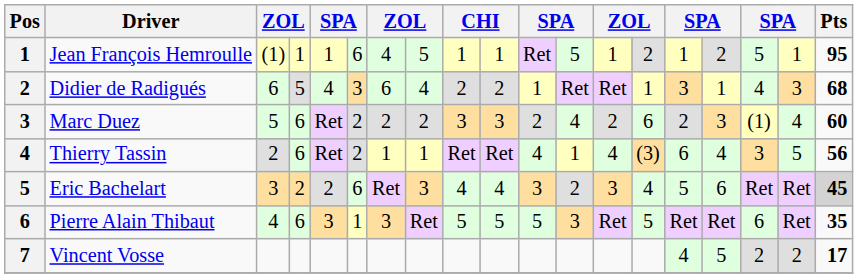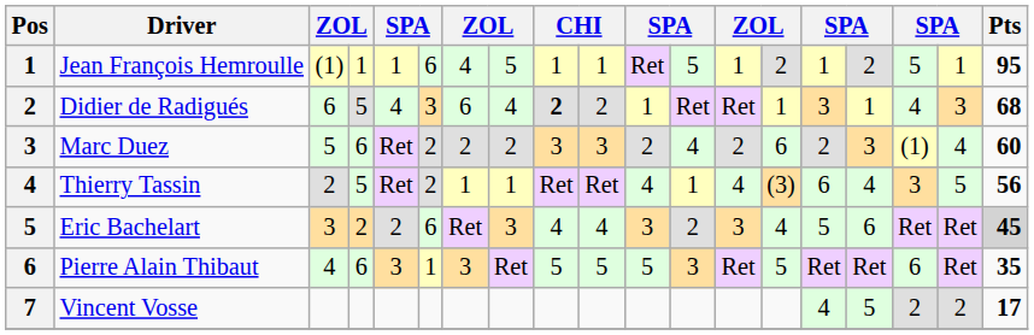 <table class="wikitable" style="font-size: 85%">
 <tr valign="top">
 <th valign="middle">Pos</th>
 <th valign="middle">Driver</th>
 <th colspan="2" align="center"><a href='#'>ZOL</a><br></th>
 <th colspan="2" align="center"><a href='#'>SPA</a><br></th>
 <th colspan="2" align="center"><a href='#'>ZOL</a><br></th>
 <th colspan="2" align="center"><a href='#'>CHI</a><br></th>
 <th colspan="2" align="center"><a href='#'>SPA</a><br></th>
 <th colspan="2" align="center"><a href='#'>ZOL</a><br></th>
 <th colspan="2" align="center"><a href='#'>SPA</a><br></th>
 <th colspan="2" align="center"><a href='#'>SPA</a><br></th>
 <th valign="middle">Pts</th>
 </tr>
 <tr>
 <th>1</th>
 <td align="left"> <a href='#'>Jean François Hemroulle</a></td>
 <td style="background:#ffffbf;" align="center">(1)</td>
 <td style="background:#ffffbf;" align="center">1</td>
 <td style="background:#ffffbf;" align="center">1</td>
 <td style="background:#dfffdf;" align="center">6</td>
 <td style="background:#dfffdf;" align="center">4</td>
 <td style="background:#dfffdf;" align="center">5</td>
 <td style="background:#ffffbf;" align="center">1</td>
 <td style="background:#ffffbf;" align="center">1</td>
 <td style="background:#efcfff;" align="center">Ret</td>
 <td style="background:#dfffdf;" align="center">5</td>
 <td style="background:#ffffbf;" align="center">1</td>
 <td style="background:#dfdfdf;" align="center">2</td>
 <td style="background:#ffffbf;" align="center">1</td>
 <td style="background:#dfdfdf;" align="center">2</td>
 <td style="background:#dfffdf;" align="center">5</td>
 <td style="background:#ffffbf;" align="center">1</td>
 <td align="right"><strong>95</strong></td>
 </tr>
 <tr>
 <th>2</th>
 <td align="left"> <a href='#'>Didier de Radigués</a></td>
 <td style="background:#dfffdf;" align="center">6</td>
 <td style="background:#dfdfdf;" align="center">5</td>
 <td style="background:#dfffdf;" align="center">4</td>
 <td style="background:#ffdf9f;" align="center">3</td>
 <td style="background:#dfffdf;" align="center">6</td>
 <td style="background:#dfffdf;" align="center">4</td>
-<td style="background:#dfdfdf;" align="center">2</td>
+<td style="background:#dfdfdf;" align="center"><strong>2</strong></td>
 <td style="background:#dfdfdf;" align="center">2</td>
 <td style="background:#ffffbf;" align="center">1</td>
 <td style="background:#efcfff;" align="center">Ret</td>
 <td style="background:#efcfff;" align="center">Ret</td>
 <td style="background:#ffffbf;" align="center">1</td>
 <td style="background:#ffdf9f;" align="center">3</td>
 <td style="background:#ffffbf;" align="center">1</td>
 <td style="background:#dfffdf;" align="center">4</td>
 <td style="background:#ffdf9f;" align="center">3</td>
 <td align="right"><strong>68</strong></td>
 </tr>
 <tr>
 <th>3</th>
 <td align="left"> <a href='#'>Marc Duez</a></td>
 <td style="background:#dfffdf;" align="center">5</td>
 <td style="background:#dfffdf;" align="center">6</td>
 <td style="background:#efcfff;" align="center">Ret</td>
 <td style="background:#dfdfdf;" align="center">2</td>
 <td style="background:#dfdfdf;" align="center">2</td>
 <td style="background:#dfdfdf;" align="center">2</td>
 <td style="background:#ffdf9f;" align="center">3</td>
 <td style="background:#ffdf9f;" align="center">3</td>
 <td style="background:#dfdfdf;" align="center">2</td>
 <td style="background:#dfffdf;" align="center">4</td>
 <td style="background:#dfdfdf;" align="center">2</td>
 <td style="background:#dfffdf;" align="center">6</td>
 <td style="background:#dfdfdf;" align="center">2</td>
 <td style="background:#ffdf9f;" align="center">3</td>
 <td style="background:#ffffbf;" align="center">(1)</td>
 <td style="background:#dfffdf;" align="center">4</td>
 <td align="right"><strong>60</strong></td>
 </tr>
 <tr>
 <th>4</th>
 <td align="left"> <a href='#'>Thierry Tassin</a></td>
 <td style="background:#dfdfdf;" align="center">2</td>
-<td style="background:#dfffdf;" align="center">6</td>
+<td style="background:#dfffdf;" align="center">5</td>
 <td style="background:#efcfff;" align="center">Ret</td>
 <td style="background:#dfdfdf;" align="center">2</td>
 <td style="background:#ffffbf;" align="center">1</td>
 <td style="background:#ffffbf;" align="center">1</td>
 <td style="background:#efcfff;" align="center">Ret</td>
 <td style="background:#efcfff;" align="center">Ret</td>
 <td style="background:#dfffdf;" align="center">4</td>
 <td style="background:#ffffbf;" align="center">1</td>
 <td style="background:#dfffdf;" align="center">4</td>
 <td style="background:#ffdf9f;" align="center">(3)</td>
 <td style="background:#dfffdf;" align="center">6</td>
 <td style="background:#dfffdf;" align="center">4</td>
 <td style="background:#ffdf9f;" align="center">3</td>
 <td style="background:#dfffdf;" align="center">5</td>
 <td align="right"><strong>56</strong></td>
 </tr>
 <tr>
 <th>5</th>
 <td align="left"> <a href='#'>Eric Bachelart</a></td>
 <td style="background:#ffdf9f;" align="center">3</td>
 <td style="background:#ffdf9f;" align="center">2</td>
 <td style="background:#dfdfdf;" align="center">2</td>
 <td style="background:#dfffdf;" align="center">6</td>
 <td style="background:#efcfff;" align="center">Ret</td>
 <td style="background:#ffdf9f;" align="center">3</td>
 <td style="background:#dfffdf;" align="center">4</td>
 <td style="background:#dfffdf;" align="center">4</td>
 <td style="background:#ffdf9f;" align="center">3</td>
 <td style="background:#dfdfdf;" align="center">2</td>
 <td style="background:#ffdf9f;" align="center">3</td>
 <td style="background:#dfffdf;" align="center">4</td>
 <td style="background:#dfffdf;" align="center">5</td>
 <td style="background:#dfffdf;" align="center">6</td>
 <td style="background:#efcfff;" align="center">Ret</td>
 <td style="background:#efcfff;" align="center">Ret</td>
 <td align="right" style="background: lightgrey;"><strong>45</strong></td>
 </tr>
 <tr>
 <th>6</th>
 <td align="left"> <a href='#'>Pierre Alain Thibaut</a></td>
 <td style="background:#dfffdf;" align="center">4</td>
 <td style="background:#dfffdf;" align="center">6</td>
 <td style="background:#ffdf9f;" align="center">3</td>
 <td style="background:#ffffbf;" align="center">1</td>
 <td style="background:#ffdf9f;" align="center">3</td>
 <td style="background:#efcfff;" align="center">Ret</td>
 <td style="background:#dfffdf;" align="center">5</td>
 <td style="background:#dfffdf;" align="center">5</td>
 <td style="background:#dfffdf;" align="center">5</td>
 <td style="background:#ffdf9f;" align="center">3</td>
 <td style="background:#efcfff;" align="center">Ret</td>
 <td style="background:#dfffdf;" align="center">5</td>
 <td style="background:#efcfff;" align="center">Ret</td>
 <td style="background:#efcfff;" align="center">Ret</td>
 <td style="background:#dfffdf;" align="center">6</td>
 <td style="background:#efcfff;" align="center">Ret</td>
 <td align="right"><strong>35</strong></td>
 </tr>
 <tr>
 <th>7</th>
 <td align="left"> <a href='#'>Vincent Vosse</a></td>
 <td></td>
 <td></td>
 <td></td>
 <td></td>
 <td></td>
 <td></td>
 <td></td>
 <td></td>
 <td></td>
 <td></td>
 <td></td>
 <td></td>
 <td style="background:#dfffdf;" align="center">4</td>
 <td style="background:#dfffdf;" align="center">5</td>
 <td style="background:#dfdfdf;" align="center">2</td>
 <td style="background:#dfdfdf;" align="center">2</td>
 <td align="right"><strong>17</strong></td>
 </tr>
 <tr>
 </tr>
 </table>
